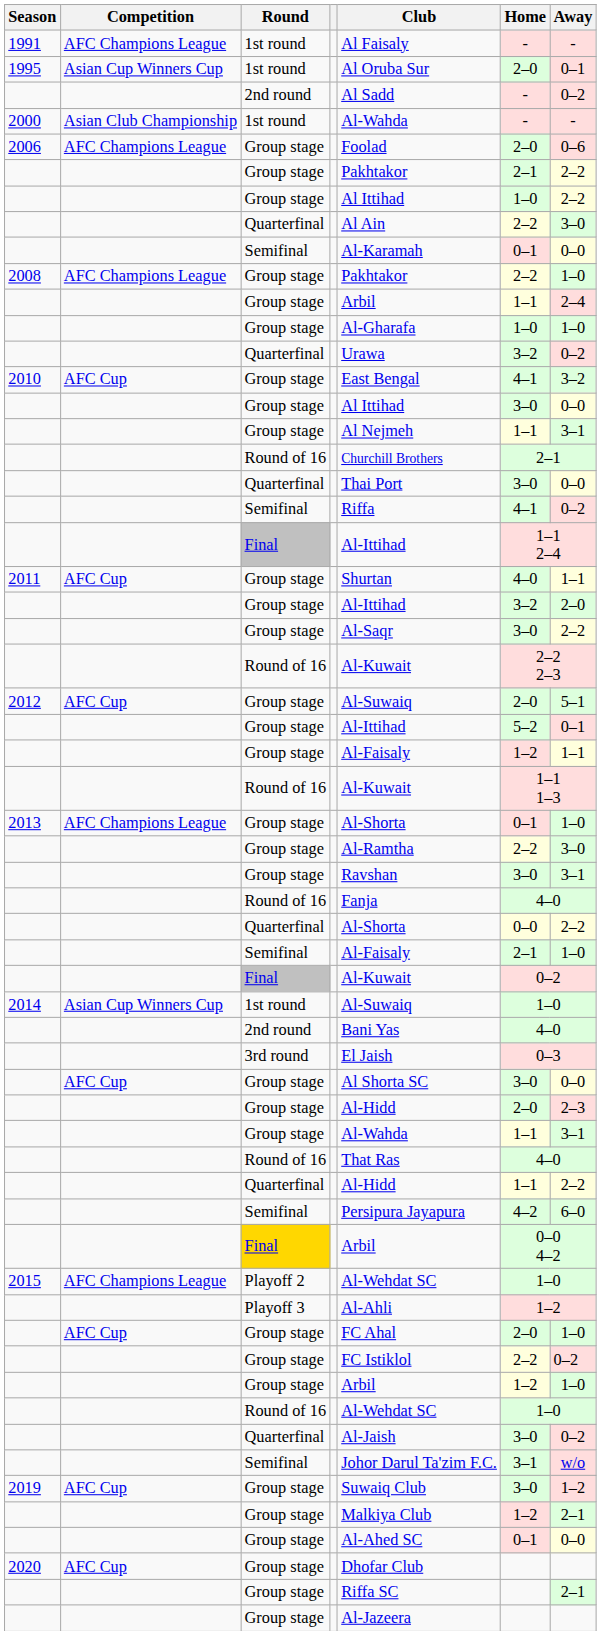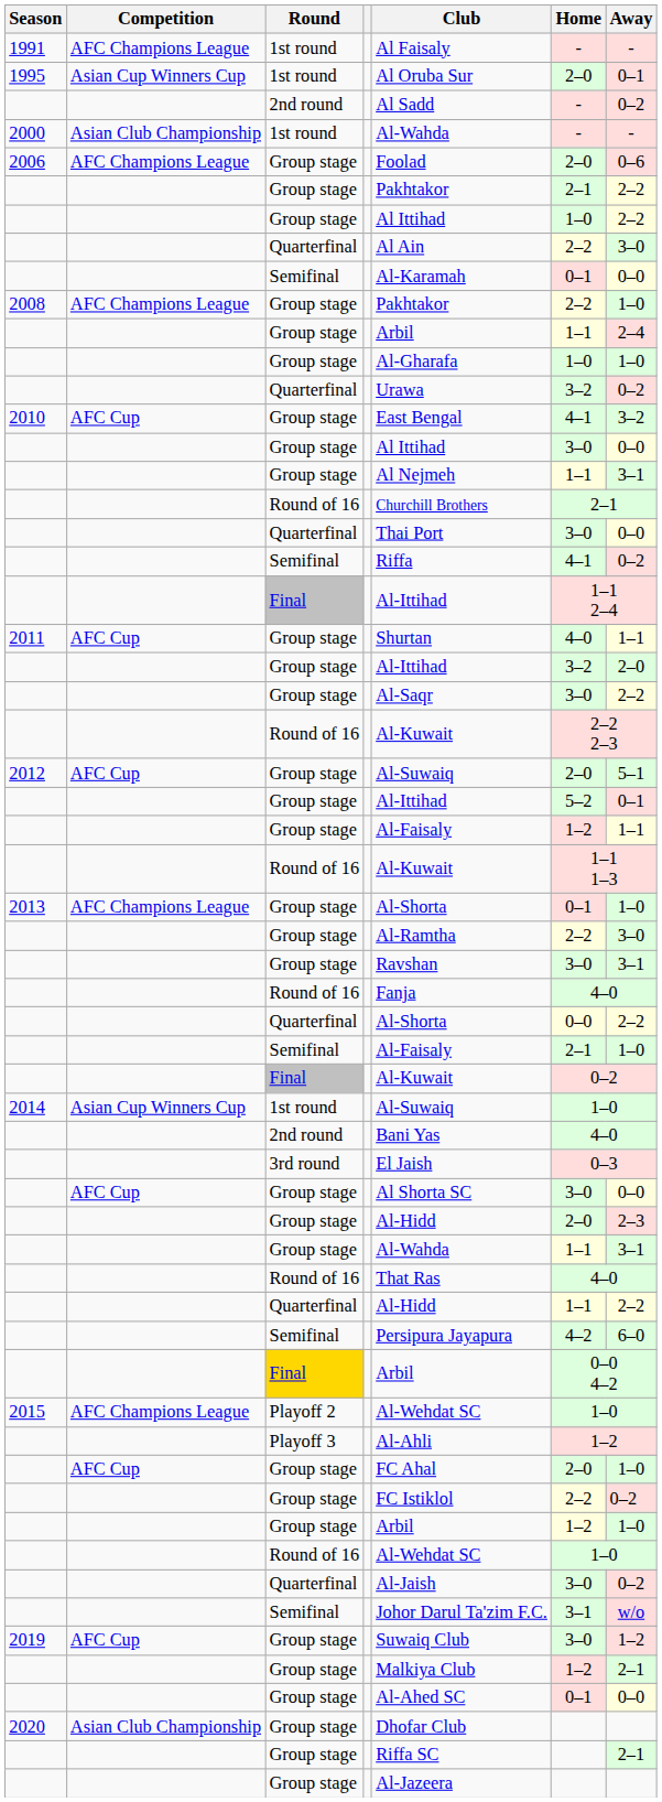 <table class="wikitable collapsible">
 <tr>
 <th>Season</th>
 <th>Competition</th>
 <th>Round</th>
 <th></th>
 <th>Club</th>
 <th>Home</th>
 <th>Away</th>
 </tr>
 <tr>
 <td><a href='#'>1991</a></td>
 <td><a href='#'>AFC Champions League</a></td>
 <td>1st round</td>
 <td></td>
 <td><a href='#'>Al Faisaly</a></td>
 <td style="text-align:center; background:#fdd;">-</td>
 <td style="text-align:center; background:#fdd;">-</td>
 </tr>
 <tr>
 <td><a href='#'>1995</a></td>
 <td><a href='#'>Asian Cup Winners Cup</a></td>
 <td>1st round</td>
 <td></td>
 <td><a href='#'>Al Oruba Sur</a></td>
 <td style="text-align:center; background:#dfd;">2–0</td>
 <td style="text-align:center; background:#fdd;">0–1</td>
 </tr>
 <tr>
 <td></td>
 <td></td>
 <td>2nd round</td>
 <td></td>
 <td><a href='#'>Al Sadd</a></td>
 <td style="text-align:center; background:#fdd;">-</td>
 <td style="text-align:center; background:#fdd;">0–2</td>
 </tr>
 <tr>
 <td><a href='#'>2000</a></td>
 <td><a href='#'>Asian Club Championship</a></td>
 <td>1st round</td>
 <td></td>
 <td><a href='#'>Al-Wahda</a></td>
 <td style="text-align:center; background:#fdd;">-</td>
 <td style="text-align:center; background:#fdd;">-</td>
 </tr>
 <tr>
 <td><a href='#'>2006</a></td>
 <td><a href='#'>AFC Champions League</a></td>
 <td>Group stage</td>
 <td></td>
 <td><a href='#'>Foolad</a></td>
 <td style="text-align:center; background:#dfd;">2–0</td>
 <td style="text-align:center; background:#fdd;">0–6</td>
 </tr>
 <tr>
 <td></td>
 <td></td>
 <td>Group stage</td>
 <td></td>
 <td><a href='#'>Pakhtakor</a></td>
 <td style="text-align:center; background:#dfd;">2–1</td>
 <td style="text-align:center; background:#ffd;">2–2</td>
 </tr>
 <tr>
 <td></td>
 <td></td>
 <td>Group stage</td>
 <td></td>
 <td><a href='#'>Al Ittihad</a></td>
 <td style="text-align:center; background:#dfd;">1–0</td>
 <td style="text-align:center; background:#ffd;">2–2</td>
 </tr>
 <tr>
 <td></td>
 <td></td>
 <td>Quarterfinal</td>
 <td></td>
 <td><a href='#'>Al Ain</a></td>
 <td style="text-align:center; background:#ffd;">2–2</td>
 <td style="text-align:center; background:#dfd;">3–0</td>
 </tr>
 <tr>
 <td></td>
 <td></td>
 <td>Semifinal</td>
 <td></td>
 <td><a href='#'>Al-Karamah</a></td>
 <td style="text-align:center; background:#fdd;">0–1</td>
 <td style="text-align:center; background:#ffd;">0–0</td>
 </tr>
 <tr>
 <td><a href='#'>2008</a></td>
 <td><a href='#'>AFC Champions League</a></td>
 <td>Group stage</td>
 <td></td>
 <td><a href='#'>Pakhtakor</a></td>
 <td style="text-align:center; background:#ffd;">2–2</td>
 <td style="text-align:center; background:#dfd;">1–0</td>
 </tr>
 <tr>
 <td></td>
 <td></td>
 <td>Group stage</td>
 <td></td>
 <td><a href='#'>Arbil</a></td>
 <td style="text-align:center; background:#ffd;">1–1</td>
 <td style="text-align:center; background:#fdd;">2–4</td>
 </tr>
 <tr>
 <td></td>
 <td></td>
 <td>Group stage</td>
 <td></td>
 <td><a href='#'>Al-Gharafa</a></td>
 <td style="text-align:center; background:#dfd;">1–0</td>
 <td style="text-align:center; background:#dfd;">1–0</td>
 </tr>
 <tr>
 <td></td>
 <td></td>
 <td>Quarterfinal</td>
 <td></td>
 <td><a href='#'>Urawa</a></td>
 <td style="text-align:center; background:#dfd;">3–2</td>
 <td style="text-align:center; background:#fdd;">0–2</td>
 </tr>
 <tr>
 <td><a href='#'>2010</a></td>
 <td><a href='#'>AFC Cup</a></td>
 <td>Group stage</td>
 <td></td>
 <td><a href='#'>East Bengal</a></td>
 <td style="text-align:center; background:#dfd;">4–1</td>
 <td style="text-align:center; background:#dfd;">3–2</td>
 </tr>
 <tr>
 <td></td>
 <td></td>
 <td>Group stage</td>
 <td></td>
 <td><a href='#'>Al Ittihad</a></td>
 <td style="text-align:center; background:#dfd;">3–0</td>
 <td style="text-align:center; background:#ffd;">0–0</td>
 </tr>
 <tr>
 <td></td>
 <td></td>
 <td>Group stage</td>
 <td></td>
 <td><a href='#'>Al Nejmeh</a></td>
 <td style="text-align:center; background:#ffd;">1–1</td>
 <td style="text-align:center; background:#dfd;">3–1</td>
 </tr>
 <tr>
 <td></td>
 <td></td>
 <td>Round of 16</td>
 <td></td>
 <td><small><a href='#'>Churchill Brothers</a></small></td>
 <td colspan="2" align=center style="text-align:center; background:#dfd;">2–1</td>
 </tr>
 <tr>
 <td></td>
 <td></td>
 <td>Quarterfinal</td>
 <td></td>
 <td><a href='#'>Thai Port</a></td>
 <td style="text-align:center; background:#dfd;">3–0</td>
 <td style="text-align:center; background:#ffd;">0–0</td>
 </tr>
 <tr>
 <td></td>
 <td></td>
 <td>Semifinal</td>
 <td></td>
 <td><a href='#'>Riffa</a></td>
 <td style="text-align:center; background:#dfd;">4–1</td>
 <td style="text-align:center; background:#fdd;">0–2</td>
 </tr>
 <tr>
 <td></td>
 <td></td>
 <td bgcolor=silver><a href='#'>Final</a></td>
 <td></td>
 <td><a href='#'>Al-Ittihad</a></td>
 <td colspan="2" align=center style="text-align:center; background:#fdd;">1–1  <br>2–4 </td>
 </tr>
 <tr>
 <td><a href='#'>2011</a></td>
 <td><a href='#'>AFC Cup</a></td>
 <td>Group stage</td>
 <td></td>
 <td><a href='#'>Shurtan</a></td>
 <td style="text-align:center; background:#dfd;">4–0</td>
 <td style="text-align:center; background:#ffd;">1–1</td>
 </tr>
 <tr>
 <td></td>
 <td></td>
 <td>Group stage</td>
 <td></td>
 <td><a href='#'>Al-Ittihad</a></td>
 <td style="text-align:center; background:#dfd;">3–2</td>
 <td style="text-align:center; background:#dfd;">2–0</td>
 </tr>
 <tr>
 <td></td>
 <td></td>
 <td>Group stage</td>
 <td></td>
 <td><a href='#'>Al-Saqr</a></td>
 <td style="text-align:center; background:#dfd;">3–0</td>
 <td style="text-align:center; background:#ffd;">2–2</td>
 </tr>
 <tr>
 <td></td>
 <td></td>
 <td>Round of 16</td>
 <td></td>
 <td><a href='#'>Al-Kuwait</a></td>
 <td colspan="2" align=center style="text-align:center; background:#fdd;">2–2  <br>2–3 </td>
 </tr>
 <tr>
 <td><a href='#'>2012</a></td>
 <td><a href='#'>AFC Cup</a></td>
 <td>Group stage</td>
 <td></td>
 <td><a href='#'>Al-Suwaiq</a></td>
 <td style="text-align:center; background:#dfd;">2–0</td>
 <td style="text-align:center; background:#dfd;">5–1</td>
 </tr>
 <tr>
 <td></td>
 <td></td>
 <td>Group stage</td>
 <td></td>
 <td><a href='#'>Al-Ittihad</a></td>
 <td style="text-align:center; background:#dfd;">5–2</td>
 <td style="text-align:center; background:#fdd;">0–1</td>
 </tr>
 <tr>
 <td></td>
 <td></td>
 <td>Group stage</td>
 <td></td>
 <td><a href='#'>Al-Faisaly</a></td>
 <td style="text-align:center; background:#fdd;">1–2</td>
 <td style="text-align:center; background:#ffd;">1–1</td>
 </tr>
 <tr>
 <td></td>
 <td></td>
 <td>Round of 16</td>
 <td></td>
 <td><a href='#'>Al-Kuwait</a></td>
 <td colspan="2" align=center style="text-align:center; background:#fdd;">1–1  <br>1–3 </td>
 </tr>
 <tr>
 <td><a href='#'>2013</a></td>
 <td><a href='#'>AFC Champions League</a></td>
 <td>Group stage</td>
 <td></td>
 <td><a href='#'>Al-Shorta</a></td>
 <td style="text-align:center; background:#fdd;">0–1</td>
 <td style="text-align:center; background:#dfd;">1–0</td>
 </tr>
 <tr>
 <td></td>
 <td></td>
 <td>Group stage</td>
 <td></td>
 <td><a href='#'>Al-Ramtha</a></td>
 <td style="text-align:center; background:#ffd;">2–2</td>
 <td style="text-align:center; background:#dfd;">3–0</td>
 </tr>
 <tr>
 <td></td>
 <td></td>
 <td>Group stage</td>
 <td></td>
 <td><a href='#'>Ravshan</a></td>
 <td style="text-align:center; background:#dfd;">3–0</td>
 <td style="text-align:center; background:#dfd;">3–1</td>
 </tr>
 <tr>
 <td></td>
 <td></td>
 <td>Round of 16</td>
 <td></td>
 <td><a href='#'>Fanja</a></td>
 <td colspan="2" align=center style="text-align:center; background:#dfd;">4–0</td>
 </tr>
 <tr>
 <td></td>
 <td></td>
 <td>Quarterfinal</td>
 <td></td>
 <td><a href='#'>Al-Shorta</a></td>
 <td style="text-align:center; background:#ffd;">0–0</td>
 <td style="text-align:center; background:#ffd;">2–2</td>
 </tr>
 <tr>
 <td></td>
 <td></td>
 <td>Semifinal</td>
 <td></td>
 <td><a href='#'>Al-Faisaly</a></td>
 <td style="text-align:center; background:#dfd;">2–1</td>
 <td style="text-align:center; background:#dfd;">1–0</td>
 </tr>
 <tr>
 <td></td>
 <td></td>
 <td bgcolor=silver><a href='#'>Final</a></td>
 <td></td>
 <td><a href='#'>Al-Kuwait</a></td>
 <td colspan="2" align=center style="text-align:center; background:#fdd;">0–2</td>
 </tr>
 <tr>
 <td><a href='#'>2014</a></td>
 <td><a href='#'>Asian Cup Winners Cup</a></td>
 <td>1st round</td>
 <td></td>
 <td><a href='#'>Al-Suwaiq</a></td>
 <td colspan="2" align=center style="text-align:center; background:#dfd;">1–0</td>
 </tr>
 <tr>
 <td></td>
 <td></td>
 <td>2nd round</td>
 <td></td>
 <td><a href='#'>Bani Yas</a></td>
 <td colspan="2" align=center style="text-align:center; background:#dfd;">4–0</td>
 </tr>
 <tr>
 <td></td>
 <td></td>
 <td>3rd round</td>
 <td></td>
 <td><a href='#'>El Jaish</a></td>
 <td colspan="2" align=center style="text-align:center; background:#fdd;">0–3</td>
 </tr>
 <tr>
 <td></td>
 <td><a href='#'>AFC Cup</a></td>
 <td>Group stage</td>
 <td></td>
 <td><a href='#'>Al Shorta SC</a></td>
 <td style="text-align:center; background:#dfd;">3–0</td>
 <td style="text-align:center; background:#ffd;">0–0</td>
 </tr>
 <tr>
 <td></td>
 <td></td>
 <td>Group stage</td>
 <td></td>
 <td><a href='#'>Al-Hidd</a></td>
 <td style="text-align:center; background:#dfd;">2–0</td>
 <td style="text-align:center; background:#fdd;">2–3</td>
 </tr>
 <tr>
 <td></td>
 <td></td>
 <td>Group stage</td>
 <td></td>
 <td><a href='#'>Al-Wahda</a></td>
 <td style="text-align:center; background:#ffd;">1–1</td>
 <td style="text-align:center; background:#dfd;">3–1</td>
 </tr>
 <tr>
 <td></td>
 <td></td>
 <td>Round of 16</td>
 <td></td>
 <td><a href='#'>That Ras</a></td>
 <td colspan="2" align=center style="text-align:center; background:#dfd;">4–0</td>
 </tr>
 <tr>
 <td></td>
 <td></td>
 <td>Quarterfinal</td>
 <td></td>
 <td><a href='#'>Al-Hidd</a></td>
 <td style="text-align:center; background:#ffd;">1–1</td>
 <td style="text-align:center; background:#ffd;">2–2</td>
 </tr>
 <tr>
 <td></td>
 <td></td>
 <td>Semifinal</td>
 <td></td>
 <td><a href='#'>Persipura Jayapura</a></td>
 <td style="text-align:center; background:#dfd;">4–2</td>
 <td style="text-align:center; background:#dfd;">6–0</td>
 </tr>
 <tr>
 <td></td>
 <td></td>
 <td bgcolor=gold><a href='#'>Final</a></td>
 <td></td>
 <td><a href='#'>Arbil</a></td>
 <td colspan="2" align=center style="text-align:center; background:#ddffdd;">0–0 <br>4–2 </td>
 </tr>
 <tr>
 <td><a href='#'>2015</a></td>
 <td><a href='#'>AFC Champions League</a></td>
 <td>Playoff 2</td>
 <td></td>
 <td><a href='#'>Al-Wehdat SC</a></td>
 <td colspan="2" align=center style="text-align:center; background:#ddffdd;">1–0</td>
 </tr>
 <tr>
 <td></td>
 <td></td>
 <td>Playoff 3</td>
 <td></td>
 <td><a href='#'>Al-Ahli</a></td>
 <td colspan="2" align=center style="text-align:center; background:#fdd;">1–2</td>
 </tr>
 <tr>
 <td></td>
 <td><a href='#'>AFC Cup</a></td>
 <td>Group stage</td>
 <td></td>
 <td><a href='#'>FC Ahal</a></td>
 <td style="text-align:center; background:#dfd;">2–0</td>
 <td style="text-align:center; background:#dfd;">1–0</td>
 </tr>
 <tr>
 <td></td>
 <td></td>
 <td>Group stage</td>
 <td></td>
 <td><a href='#'>FC Istiklol</a></td>
 <td style="text-align:center; background:#ffd;">2–2</td>
 <td bgcolor=#ffdddd>0–2</td>
 </tr>
 <tr>
 <td></td>
 <td></td>
 <td>Group stage</td>
 <td></td>
 <td><a href='#'>Arbil</a></td>
 <td style="text-align:center; background:#ffd;">1–2</td>
 <td style="text-align:center; background:#dfd;">1–0</td>
 </tr>
 <tr>
 <td></td>
 <td></td>
 <td>Round of 16</td>
 <td></td>
 <td><a href='#'>Al-Wehdat SC</a></td>
 <td colspan="2" align=center style="text-align:center; background:#dfd;">1–0</td>
 </tr>
 <tr>
 <td></td>
 <td></td>
 <td>Quarterfinal</td>
 <td></td>
 <td><a href='#'>Al-Jaish</a></td>
 <td style="text-align:center; background:#dfd;">3–0</td>
 <td style="text-align:center; background:#fdd;">0–2</td>
 </tr>
 <tr>
 <td></td>
 <td></td>
 <td>Semifinal</td>
 <td></td>
 <td><a href='#'>Johor Darul Ta'zim F.C.</a></td>
 <td style="text-align:center; background:#dfd;">3–1</td>
 <td style="text-align:center; background:#fdd;"><a href='#'>w/o</a></td>
 </tr>
 <tr>
 <td><a href='#'>2019</a></td>
 <td><a href='#'>AFC Cup</a></td>
 <td>Group stage</td>
 <td></td>
 <td><a href='#'>Suwaiq Club</a></td>
 <td style="text-align:center; background:#dfd;">3–0</td>
 <td style="text-align:center; background:#fdd;">1–2</td>
 </tr>
 <tr>
 <td></td>
 <td></td>
 <td>Group stage</td>
 <td></td>
 <td><a href='#'>Malkiya Club</a></td>
 <td style="text-align:center; background:#fdd;">1–2</td>
 <td style="text-align:center; background:#dfd;">2–1</td>
 </tr>
 <tr>
 <td></td>
 <td></td>
 <td>Group stage</td>
 <td></td>
 <td><a href='#'>Al-Ahed SC</a></td>
 <td style="text-align:center; background:#fdd;">0–1</td>
 <td style="text-align:center; background:#ffd;">0–0</td>
 </tr>
 <tr>
 <td><a href='#'>2020</a></td>
-<td><a href='#'>AFC Cup</a></td>
+<td><a href='#'>Asian Club Championship</a></td>
 <td>Group stage</td>
 <td></td>
 <td><a href='#'>Dhofar Club</a></td>
 <td></td>
 <td></td>
 </tr>
 <tr>
 <td></td>
 <td></td>
 <td>Group stage</td>
 <td></td>
 <td><a href='#'>Riffa SC</a></td>
 <td></td>
 <td style="text-align:center; background:#dfd;">2–1</td>
 </tr>
 <tr>
 <td></td>
 <td></td>
 <td>Group stage</td>
 <td></td>
 <td><a href='#'>Al-Jazeera</a></td>
 <td></td>
 <td></td>
 </tr>
 </table>
